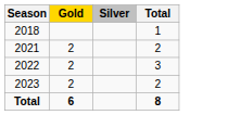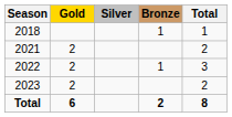 <table class="wikitable" style="text-align:center;">
 <tr>
 <th width = "55">Season</th>
 <th width = "55" style="background: gold;">Gold</th>
 <th width = "55" style="background: silver;">Silver</th>
+<th width = "55" style="background: #cc9966;">Bronze</th>
 <th width = "55">Total</th>
 </tr>
 <tr>
 <td>2018</td>
 <td></td>
 <td></td>
 <td>1</td>
+<td>1</td>
 </tr>
 <tr>
 <td>2021</td>
 <td>2</td>
+<td></td>
 <td></td>
 <td>2</td>
 </tr>
 <tr>
 <td>2022</td>
 <td>2</td>
 <td></td>
+<td>1</td>
 <td>3</td>
 </tr>
 <tr>
 <td>2023</td>
 <td>2</td>
+<td></td>
 <td></td>
 <td>2</td>
 </tr>
 <tr>
 <td><strong>Total</strong></td>
 <td><strong>6</strong></td>
 <td></td>
+<td><strong>2</strong></td>
 <td><strong>8</strong></td>
 </tr>
 </table>
